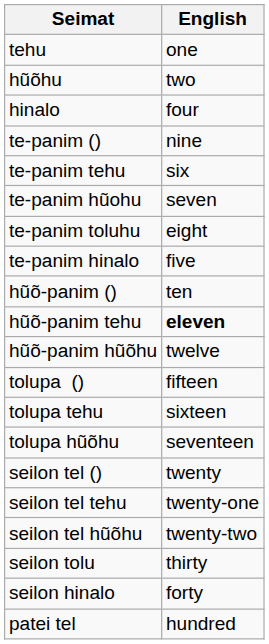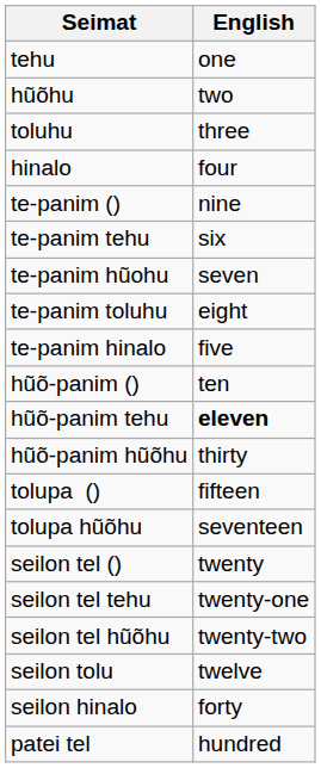 <table class="wikitable">
 <tr>
 <th>Seimat</th>
 <th>English</th>
 </tr>
 <tr>
 <td>tehu</td>
 <td>one</td>
 </tr>
 <tr>
 <td>hũõhu</td>
 <td>two</td>
+</tr>
+<tr>
+<td>toluhu</td>
+<td>three</td>
 </tr>
 <tr>
 <td>hinalo</td>
 <td>four</td>
 </tr>
 <tr>
 <td>te-panim ()</td>
 <td>nine</td>
 </tr>
 <tr>
 <td>te-panim tehu</td>
 <td>six</td>
 </tr>
 <tr>
 <td>te-panim hũohu</td>
 <td>seven</td>
 </tr>
 <tr>
 <td>te-panim toluhu</td>
 <td>eight</td>
 </tr>
 <tr>
 <td>te-panim hinalo</td>
 <td>five</td>
 </tr>
 <tr>
 <td>hũõ-panim ()</td>
 <td>ten</td>
 </tr>
 <tr>
 <td>hũõ-panim tehu</td>
 <td><strong>eleven</strong></td>
 </tr>
 <tr>
 <td>hũõ-panim hũõhu</td>
-<td>twelve</td>
+<td>thirty</td>
 </tr>
 <tr>
 <td>tolupa  ()</td>
 <td>fifteen</td>
-</tr>
-<tr>
-<td>tolupa tehu</td>
-<td>sixteen</td>
 </tr>
 <tr>
 <td>tolupa hũõhu</td>
 <td>seventeen</td>
 </tr>
 <tr>
 <td>seilon tel ()</td>
 <td>twenty</td>
 </tr>
 <tr>
 <td>seilon tel tehu</td>
 <td>twenty-one</td>
 </tr>
 <tr>
 <td>seilon tel hũõhu</td>
 <td>twenty-two</td>
 </tr>
 <tr>
 <td>seilon tolu</td>
-<td>thirty</td>
+<td>twelve</td>
 </tr>
 <tr>
 <td>seilon hinalo</td>
 <td>forty</td>
 </tr>
 <tr>
 <td>patei tel</td>
 <td>hundred</td>
 </tr>
 </table>
